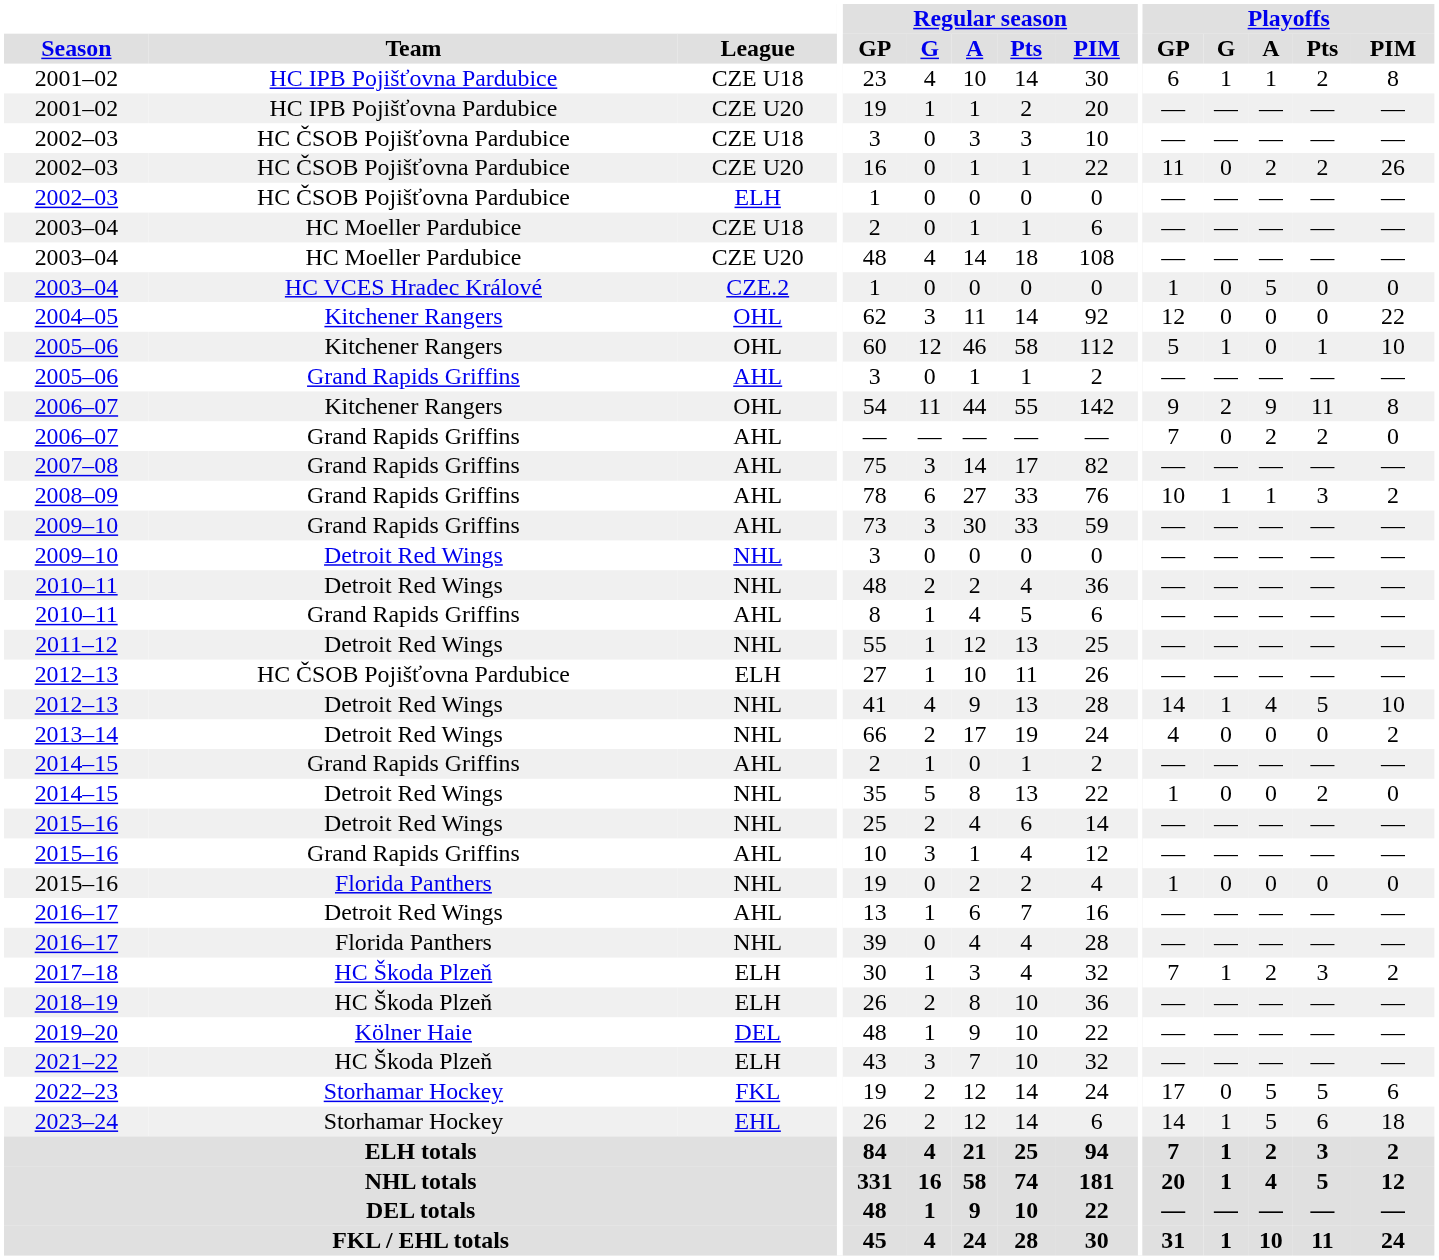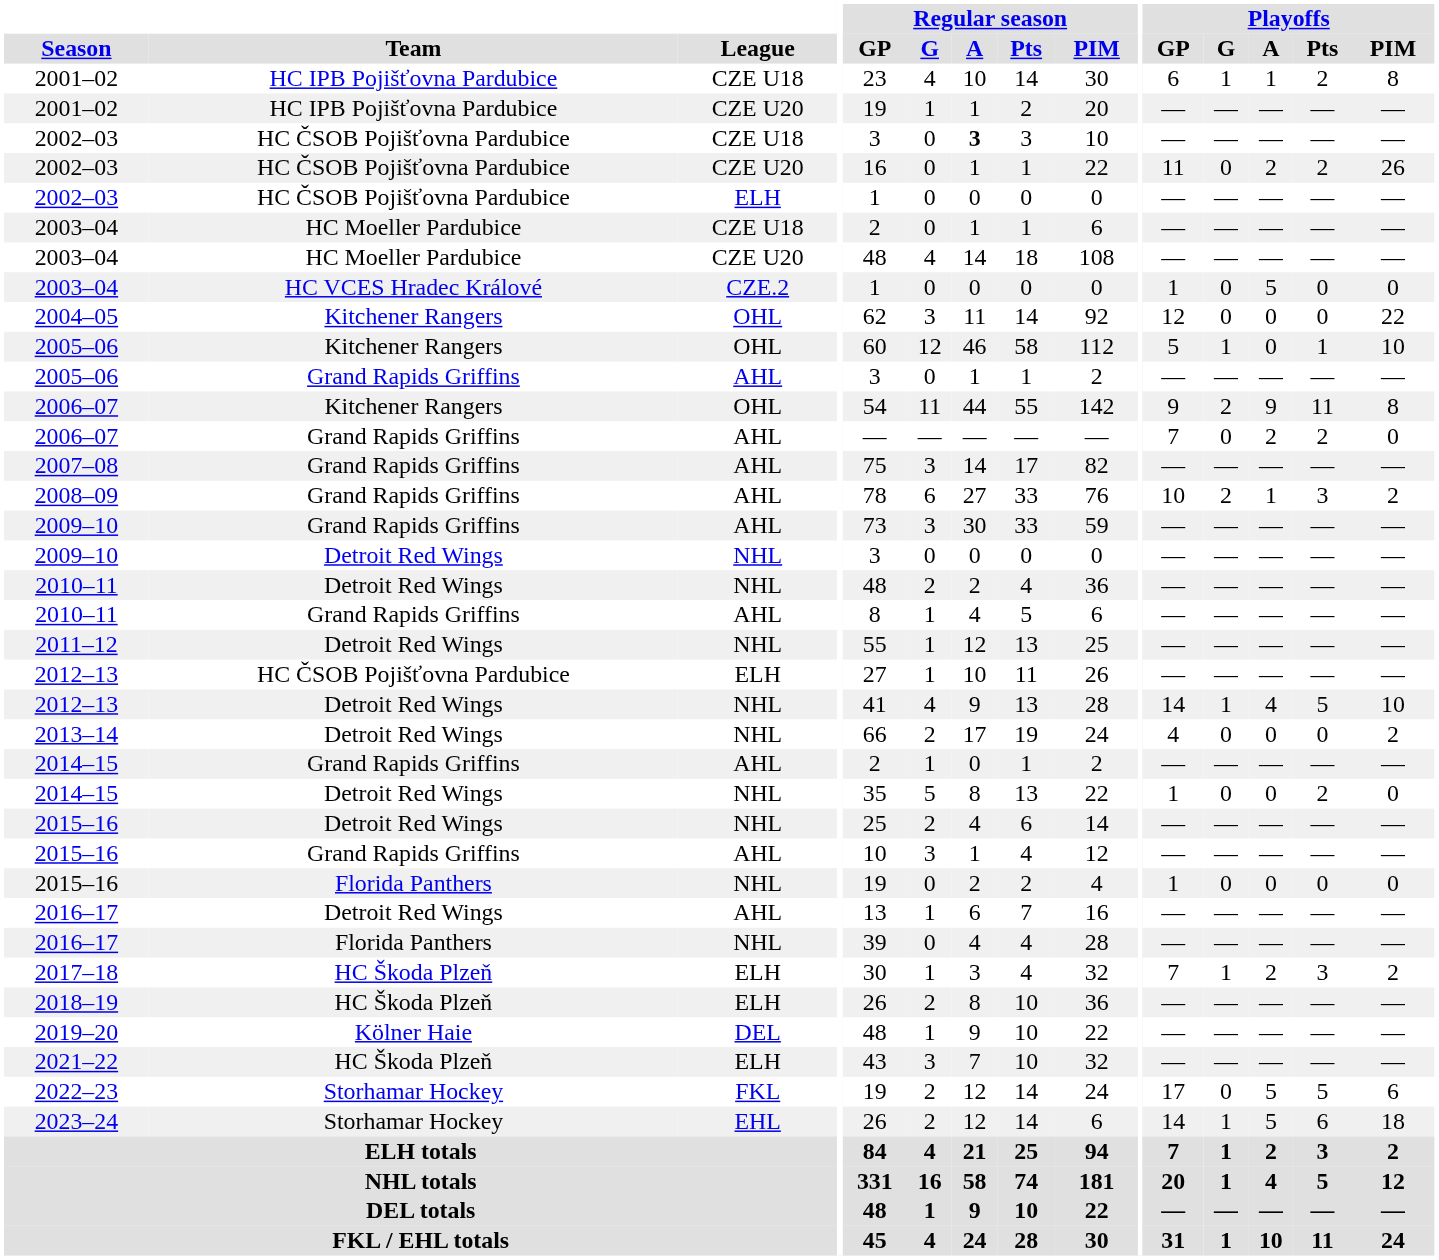 <table border="0" cellpadding="1" cellspacing="0" style="text-align:center; width:60em">
 <tr bgcolor="#e0e0e0">
 <th colspan="3" bgcolor="#ffffff"></th>
 <th rowspan="99" bgcolor="#ffffff"></th>
 <th colspan="5"><a href='#'>Regular season</a></th>
 <th rowspan="99" bgcolor="#ffffff"></th>
 <th colspan="5"><a href='#'>Playoffs</a></th>
 </tr>
 <tr bgcolor="#e0e0e0">
 <th><a href='#'>Season</a></th>
 <th>Team</th>
 <th>League</th>
 <th>GP</th>
 <th><a href='#'>G</a></th>
 <th><a href='#'>A</a></th>
 <th><a href='#'>Pts</a></th>
 <th><a href='#'>PIM</a></th>
 <th>GP</th>
 <th>G</th>
 <th>A</th>
 <th>Pts</th>
 <th>PIM</th>
 </tr>
 <tr>
 <td>2001–02</td>
 <td><a href='#'>HC IPB Pojišťovna Pardubice</a></td>
 <td>CZE U18</td>
 <td>23</td>
 <td>4</td>
 <td>10</td>
 <td>14</td>
 <td>30</td>
 <td>6</td>
 <td>1</td>
 <td>1</td>
 <td>2</td>
 <td>8</td>
 </tr>
 <tr bgcolor="#f0f0f0">
 <td>2001–02</td>
 <td>HC IPB Pojišťovna Pardubice</td>
 <td>CZE U20</td>
 <td>19</td>
 <td>1</td>
 <td>1</td>
 <td>2</td>
 <td>20</td>
 <td>—</td>
 <td>—</td>
 <td>—</td>
 <td>—</td>
 <td>—</td>
 </tr>
 <tr>
 <td>2002–03</td>
 <td>HC ČSOB Pojišťovna Pardubice</td>
 <td>CZE U18</td>
 <td>3</td>
 <td>0</td>
-<td>3</td>
+<td><strong>3</strong></td>
 <td>3</td>
 <td>10</td>
 <td>—</td>
 <td>—</td>
 <td>—</td>
 <td>—</td>
 <td>—</td>
 </tr>
 <tr bgcolor="#f0f0f0">
 <td>2002–03</td>
 <td>HC ČSOB Pojišťovna Pardubice</td>
 <td>CZE U20</td>
 <td>16</td>
 <td>0</td>
 <td>1</td>
 <td>1</td>
 <td>22</td>
 <td>11</td>
 <td>0</td>
 <td>2</td>
 <td>2</td>
 <td>26</td>
 </tr>
 <tr>
 <td><a href='#'>2002–03</a></td>
 <td>HC ČSOB Pojišťovna Pardubice</td>
 <td><a href='#'>ELH</a></td>
 <td>1</td>
 <td>0</td>
 <td>0</td>
 <td>0</td>
 <td>0</td>
 <td>—</td>
 <td>—</td>
 <td>—</td>
 <td>—</td>
 <td>—</td>
 </tr>
 <tr bgcolor="#f0f0f0">
 <td>2003–04</td>
 <td>HC Moeller Pardubice</td>
 <td>CZE U18</td>
 <td>2</td>
 <td>0</td>
 <td>1</td>
 <td>1</td>
 <td>6</td>
 <td>—</td>
 <td>—</td>
 <td>—</td>
 <td>—</td>
 <td>—</td>
 </tr>
 <tr>
 <td>2003–04</td>
 <td>HC Moeller Pardubice</td>
 <td>CZE U20</td>
 <td>48</td>
 <td>4</td>
 <td>14</td>
 <td>18</td>
 <td>108</td>
 <td>—</td>
 <td>—</td>
 <td>—</td>
 <td>—</td>
 <td>—</td>
 </tr>
 <tr bgcolor="#f0f0f0">
 <td><a href='#'>2003–04</a></td>
 <td><a href='#'>HC VCES Hradec Králové</a></td>
 <td><a href='#'>CZE.2</a></td>
 <td>1</td>
 <td>0</td>
 <td>0</td>
 <td>0</td>
 <td>0</td>
 <td>1</td>
 <td>0</td>
 <td>5</td>
 <td>0</td>
 <td>0</td>
 </tr>
 <tr>
 <td><a href='#'>2004–05</a></td>
 <td><a href='#'>Kitchener Rangers</a></td>
 <td><a href='#'>OHL</a></td>
 <td>62</td>
 <td>3</td>
 <td>11</td>
 <td>14</td>
 <td>92</td>
 <td>12</td>
 <td>0</td>
 <td>0</td>
 <td>0</td>
 <td>22</td>
 </tr>
 <tr bgcolor="#f0f0f0">
 <td><a href='#'>2005–06</a></td>
 <td>Kitchener Rangers</td>
 <td>OHL</td>
 <td>60</td>
 <td>12</td>
 <td>46</td>
 <td>58</td>
 <td>112</td>
 <td>5</td>
 <td>1</td>
 <td>0</td>
 <td>1</td>
 <td>10</td>
 </tr>
 <tr>
 <td><a href='#'>2005–06</a></td>
 <td><a href='#'>Grand Rapids Griffins</a></td>
 <td><a href='#'>AHL</a></td>
 <td>3</td>
 <td>0</td>
 <td>1</td>
 <td>1</td>
 <td>2</td>
 <td>—</td>
 <td>—</td>
 <td>—</td>
 <td>—</td>
 <td>—</td>
 </tr>
 <tr bgcolor="#f0f0f0">
 <td><a href='#'>2006–07</a></td>
 <td>Kitchener Rangers</td>
 <td>OHL</td>
 <td>54</td>
 <td>11</td>
 <td>44</td>
 <td>55</td>
 <td>142</td>
 <td>9</td>
 <td>2</td>
 <td>9</td>
 <td>11</td>
 <td>8</td>
 </tr>
 <tr>
 <td><a href='#'>2006–07</a></td>
 <td>Grand Rapids Griffins</td>
 <td>AHL</td>
 <td>—</td>
 <td>—</td>
 <td>—</td>
 <td>—</td>
 <td>—</td>
 <td>7</td>
 <td>0</td>
 <td>2</td>
 <td>2</td>
 <td>0</td>
 </tr>
 <tr bgcolor="#f0f0f0">
 <td><a href='#'>2007–08</a></td>
 <td>Grand Rapids Griffins</td>
 <td>AHL</td>
 <td>75</td>
 <td>3</td>
 <td>14</td>
 <td>17</td>
 <td>82</td>
 <td>—</td>
 <td>—</td>
 <td>—</td>
 <td>—</td>
 <td>—</td>
 </tr>
 <tr>
 <td><a href='#'>2008–09</a></td>
 <td>Grand Rapids Griffins</td>
 <td>AHL</td>
 <td>78</td>
 <td>6</td>
 <td>27</td>
 <td>33</td>
 <td>76</td>
 <td>10</td>
-<td>1</td>
+<td>2</td>
 <td>1</td>
 <td>3</td>
 <td>2</td>
 </tr>
 <tr bgcolor="#f0f0f0">
 <td><a href='#'>2009–10</a></td>
 <td>Grand Rapids Griffins</td>
 <td>AHL</td>
 <td>73</td>
 <td>3</td>
 <td>30</td>
 <td>33</td>
 <td>59</td>
 <td>—</td>
 <td>—</td>
 <td>—</td>
 <td>—</td>
 <td>—</td>
 </tr>
 <tr>
 <td><a href='#'>2009–10</a></td>
 <td><a href='#'>Detroit Red Wings</a></td>
 <td><a href='#'>NHL</a></td>
 <td>3</td>
 <td>0</td>
 <td>0</td>
 <td>0</td>
 <td>0</td>
 <td>—</td>
 <td>—</td>
 <td>—</td>
 <td>—</td>
 <td>—</td>
 </tr>
 <tr bgcolor="#f0f0f0">
 <td><a href='#'>2010–11</a></td>
 <td>Detroit Red Wings</td>
 <td>NHL</td>
 <td>48</td>
 <td>2</td>
 <td>2</td>
 <td>4</td>
 <td>36</td>
 <td>—</td>
 <td>—</td>
 <td>—</td>
 <td>—</td>
 <td>—</td>
 </tr>
 <tr>
 <td><a href='#'>2010–11</a></td>
 <td>Grand Rapids Griffins</td>
 <td>AHL</td>
 <td>8</td>
 <td>1</td>
 <td>4</td>
 <td>5</td>
 <td>6</td>
 <td>—</td>
 <td>—</td>
 <td>—</td>
 <td>—</td>
 <td>—</td>
 </tr>
 <tr bgcolor="#f0f0f0">
 <td><a href='#'>2011–12</a></td>
 <td>Detroit Red Wings</td>
 <td>NHL</td>
 <td>55</td>
 <td>1</td>
 <td>12</td>
 <td>13</td>
 <td>25</td>
 <td>—</td>
 <td>—</td>
 <td>—</td>
 <td>—</td>
 <td>—</td>
 </tr>
 <tr>
 <td><a href='#'>2012–13</a></td>
 <td>HC ČSOB Pojišťovna Pardubice</td>
 <td>ELH</td>
 <td>27</td>
 <td>1</td>
 <td>10</td>
 <td>11</td>
 <td>26</td>
 <td>—</td>
 <td>—</td>
 <td>—</td>
 <td>—</td>
 <td>—</td>
 </tr>
 <tr bgcolor="#f0f0f0">
 <td><a href='#'>2012–13</a></td>
 <td>Detroit Red Wings</td>
 <td>NHL</td>
 <td>41</td>
 <td>4</td>
 <td>9</td>
 <td>13</td>
 <td>28</td>
 <td>14</td>
 <td>1</td>
 <td>4</td>
 <td>5</td>
 <td>10</td>
 </tr>
 <tr>
 <td><a href='#'>2013–14</a></td>
 <td>Detroit Red Wings</td>
 <td>NHL</td>
 <td>66</td>
 <td>2</td>
 <td>17</td>
 <td>19</td>
 <td>24</td>
 <td>4</td>
 <td>0</td>
 <td>0</td>
 <td>0</td>
 <td>2</td>
 </tr>
 <tr bgcolor="#f0f0f0">
 <td><a href='#'>2014–15</a></td>
 <td>Grand Rapids Griffins</td>
 <td>AHL</td>
 <td>2</td>
 <td>1</td>
 <td>0</td>
 <td>1</td>
 <td>2</td>
 <td>—</td>
 <td>—</td>
 <td>—</td>
 <td>—</td>
 <td>—</td>
 </tr>
 <tr>
 <td><a href='#'>2014–15</a></td>
 <td>Detroit Red Wings</td>
 <td>NHL</td>
 <td>35</td>
 <td>5</td>
 <td>8</td>
 <td>13</td>
 <td>22</td>
 <td>1</td>
 <td>0</td>
 <td>0</td>
 <td>2</td>
 <td>0</td>
 </tr>
 <tr bgcolor="#f0f0f0">
 <td><a href='#'>2015–16</a></td>
 <td>Detroit Red Wings</td>
 <td>NHL</td>
 <td>25</td>
 <td>2</td>
 <td>4</td>
 <td>6</td>
 <td>14</td>
 <td>—</td>
 <td>—</td>
 <td>—</td>
 <td>—</td>
 <td>—</td>
 </tr>
 <tr>
 <td><a href='#'>2015–16</a></td>
 <td>Grand Rapids Griffins</td>
 <td>AHL</td>
 <td>10</td>
 <td>3</td>
 <td>1</td>
 <td>4</td>
 <td>12</td>
 <td>—</td>
 <td>—</td>
 <td>—</td>
 <td>—</td>
 <td>—</td>
 </tr>
 <tr bgcolor="#f0f0f0">
 <td>2015–16</td>
 <td><a href='#'>Florida Panthers</a></td>
 <td>NHL</td>
 <td>19</td>
 <td>0</td>
 <td>2</td>
 <td>2</td>
 <td>4</td>
 <td>1</td>
 <td>0</td>
 <td>0</td>
 <td>0</td>
 <td>0</td>
 </tr>
 <tr>
 <td><a href='#'>2016–17</a></td>
 <td>Detroit Red Wings</td>
 <td>AHL</td>
 <td>13</td>
 <td>1</td>
 <td>6</td>
 <td>7</td>
 <td>16</td>
 <td>—</td>
 <td>—</td>
 <td>—</td>
 <td>—</td>
 <td>—</td>
 </tr>
 <tr bgcolor="#f0f0f0">
 <td><a href='#'>2016–17</a></td>
 <td>Florida Panthers</td>
 <td>NHL</td>
 <td>39</td>
 <td>0</td>
 <td>4</td>
 <td>4</td>
 <td>28</td>
 <td>—</td>
 <td>—</td>
 <td>—</td>
 <td>—</td>
 <td>—</td>
 </tr>
 <tr>
 <td><a href='#'>2017–18</a></td>
 <td><a href='#'>HC Škoda Plzeň</a></td>
 <td>ELH</td>
 <td>30</td>
 <td>1</td>
 <td>3</td>
 <td>4</td>
 <td>32</td>
 <td>7</td>
 <td>1</td>
 <td>2</td>
 <td>3</td>
 <td>2</td>
 </tr>
 <tr bgcolor="#f0f0f0">
 <td><a href='#'>2018–19</a></td>
 <td>HC Škoda Plzeň</td>
 <td>ELH</td>
 <td>26</td>
 <td>2</td>
 <td>8</td>
 <td>10</td>
 <td>36</td>
 <td>—</td>
 <td>—</td>
 <td>—</td>
 <td>—</td>
 <td>—</td>
 </tr>
 <tr>
 <td><a href='#'>2019–20</a></td>
 <td><a href='#'>Kölner Haie</a></td>
 <td><a href='#'>DEL</a></td>
 <td>48</td>
 <td>1</td>
 <td>9</td>
 <td>10</td>
 <td>22</td>
 <td>—</td>
 <td>—</td>
 <td>—</td>
 <td>—</td>
 <td>—</td>
 </tr>
 <tr bgcolor="#f0f0f0">
 <td><a href='#'>2021–22</a></td>
 <td>HC Škoda Plzeň</td>
 <td>ELH</td>
 <td>43</td>
 <td>3</td>
 <td>7</td>
 <td>10</td>
 <td>32</td>
 <td>—</td>
 <td>—</td>
 <td>—</td>
 <td>—</td>
 <td>—</td>
 </tr>
 <tr>
 <td><a href='#'>2022–23</a></td>
 <td><a href='#'>Storhamar Hockey</a></td>
 <td><a href='#'>FKL</a></td>
 <td>19</td>
 <td>2</td>
 <td>12</td>
 <td>14</td>
 <td>24</td>
 <td>17</td>
 <td>0</td>
 <td>5</td>
 <td>5</td>
 <td>6</td>
 </tr>
 <tr bgcolor="#f0f0f0">
 <td><a href='#'>2023–24</a></td>
 <td>Storhamar Hockey</td>
 <td><a href='#'>EHL</a></td>
 <td>26</td>
 <td>2</td>
 <td>12</td>
 <td>14</td>
 <td>6</td>
 <td>14</td>
 <td>1</td>
 <td>5</td>
 <td>6</td>
 <td>18</td>
 </tr>
 <tr bgcolor="#e0e0e0">
 <th colspan="3">ELH totals</th>
 <th>84</th>
 <th>4</th>
 <th>21</th>
 <th>25</th>
 <th>94</th>
 <th>7</th>
 <th>1</th>
 <th>2</th>
 <th>3</th>
 <th>2</th>
 </tr>
 <tr bgcolor="#e0e0e0">
 <th colspan="3">NHL totals</th>
 <th>331</th>
 <th>16</th>
 <th>58</th>
 <th>74</th>
 <th>181</th>
 <th>20</th>
 <th>1</th>
 <th>4</th>
 <th>5</th>
 <th>12</th>
 </tr>
 <tr bgcolor="#e0e0e0">
 <th colspan="3">DEL totals</th>
 <th>48</th>
 <th>1</th>
 <th>9</th>
 <th>10</th>
 <th>22</th>
 <th>—</th>
 <th>—</th>
 <th>—</th>
 <th>—</th>
 <th>—</th>
 </tr>
 <tr bgcolor="#e0e0e0">
 <th colspan="3">FKL / EHL totals</th>
 <th>45</th>
 <th>4</th>
 <th>24</th>
 <th>28</th>
 <th>30</th>
 <th>31</th>
 <th>1</th>
 <th>10</th>
 <th>11</th>
 <th>24</th>
 </tr>
 </table>
